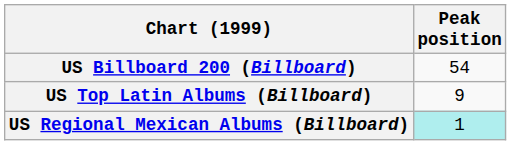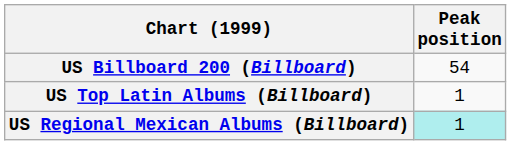 <table class="wikitable sortable plainrowheaders" style="text-align:center;">
 <tr>
 <th scope="col">Chart (1999)</th>
 <th scope="col">Peak<br>position</th>
 </tr>
 <tr>
 <th scope="row">US <a href='#'>Billboard 200</a> (<a href='#'><em>Billboard</em></a>)</th>
 <td>54</td>
 </tr>
 <tr>
 <th scope="row">US <a href='#'>Top Latin Albums</a> (<em>Billboard</em>)</th>
-<td>9</td>
+<td>1</td>
 </tr>
 <tr>
 <th scope="row">US <a href='#'>Regional Mexican Albums</a> (<em>Billboard</em>)</th>
 <td style="background: paleturquoise;">1</td>
 </tr>
 </table>
